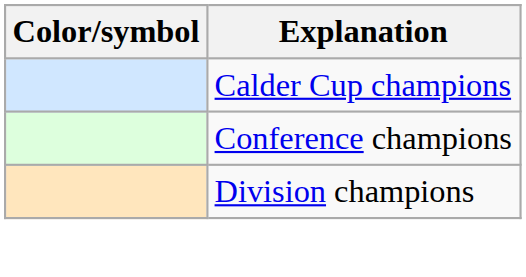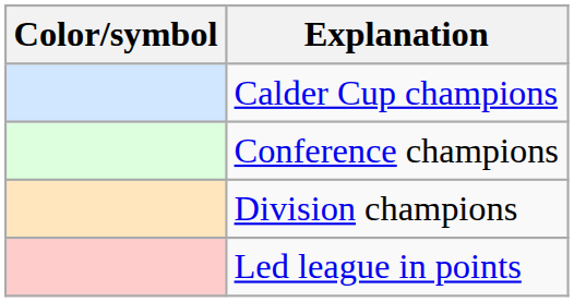 <table class="wikitable" style="font-size:95%">
 <tr>
 <th scope="col">Color/symbol</th>
 <th scope="col">Explanation</th>
 </tr>
 <tr>
 <th scope="row" style="background:#D0E7FF"></th>
 <td><a href='#'>Calder Cup champions</a></td>
 </tr>
 <tr>
 <th scope="row" style="background:#DDFFDD"></th>
 <td><a href='#'>Conference</a> champions</td>
 </tr>
 <tr>
 <th scope="row" style="background:#FFE6BD"></th>
 <td><a href='#'>Division</a> champions</td>
 </tr>
+<tr>
+<th scope="row" style="background:#FFCCCC"></th>
+<td><a href='#'>Led league in points</a></td>
+</tr>
 </table>
